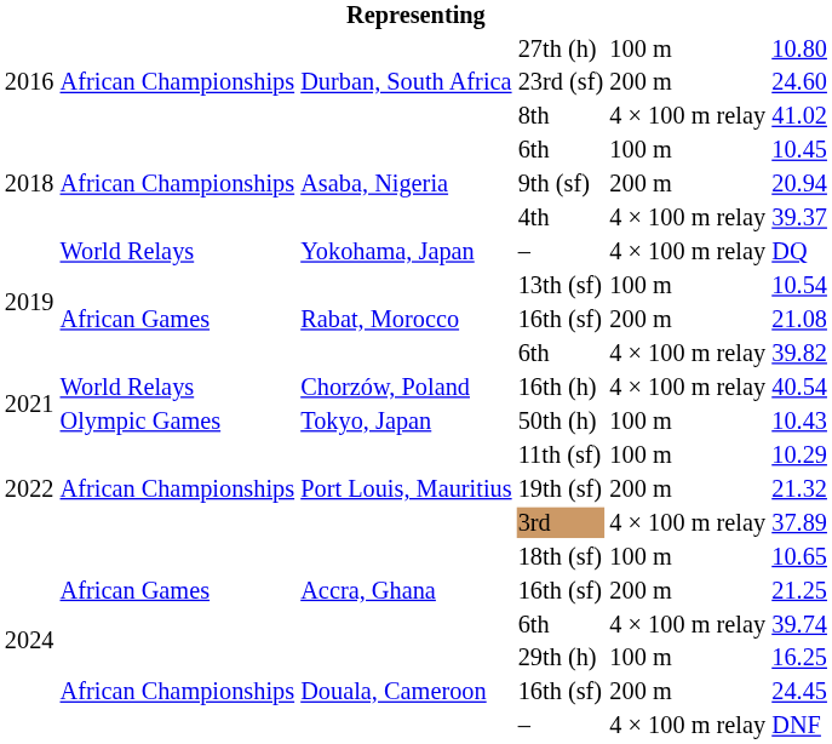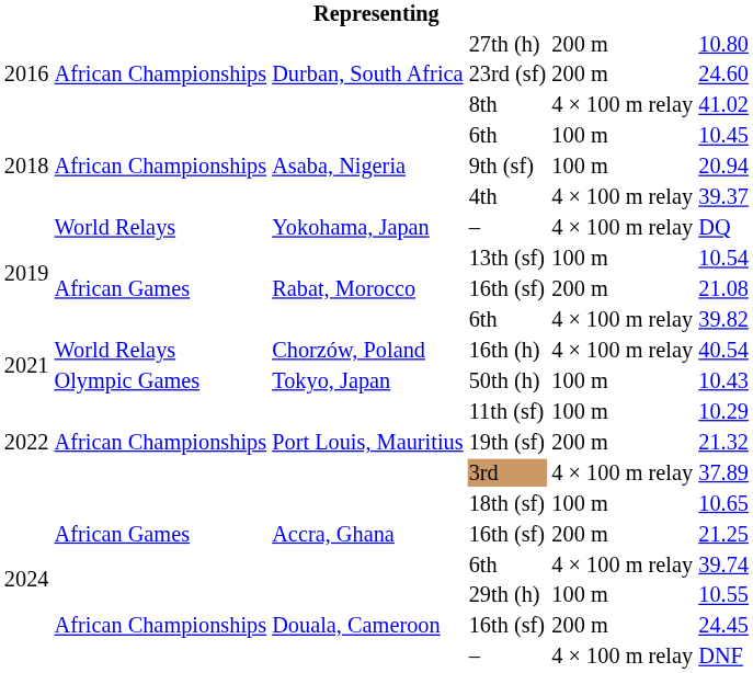 <table>
 <tr>
 <th colspan="6">Representing </th>
 </tr>
 <tr>
 <td rowspan=3>2016</td>
 <td rowspan=3><a href='#'>African Championships</a></td>
 <td rowspan=3><a href='#'>Durban, South Africa</a></td>
 <td>27th (h)</td>
-<td>100 m</td>
+<td>200 m</td>
 <td><a href='#'>10.80</a></td>
 </tr>
 <tr>
 <td>23rd (sf)</td>
 <td>200 m</td>
 <td><a href='#'>24.60</a></td>
 </tr>
 <tr>
 <td>8th</td>
 <td>4 × 100 m relay</td>
 <td><a href='#'>41.02</a></td>
 </tr>
 <tr>
 <td rowspan=3>2018</td>
 <td rowspan=3><a href='#'>African Championships</a></td>
 <td rowspan=3><a href='#'>Asaba, Nigeria</a></td>
 <td>6th</td>
 <td>100 m</td>
 <td><a href='#'>10.45</a></td>
 </tr>
 <tr>
 <td>9th (sf)</td>
-<td>200 m</td>
+<td>100 m</td>
 <td><a href='#'>20.94</a></td>
 </tr>
 <tr>
 <td>4th</td>
 <td>4 × 100 m relay</td>
 <td><a href='#'>39.37</a></td>
 </tr>
 <tr>
 <td rowspan=4>2019</td>
 <td><a href='#'>World Relays</a></td>
 <td><a href='#'>Yokohama, Japan</a></td>
 <td>–</td>
 <td>4 × 100 m relay</td>
 <td><a href='#'>DQ</a></td>
 </tr>
 <tr>
 <td rowspan=3><a href='#'>African Games</a></td>
 <td rowspan=3><a href='#'>Rabat, Morocco</a></td>
 <td>13th (sf)</td>
 <td>100 m</td>
 <td><a href='#'>10.54</a></td>
 </tr>
 <tr>
 <td>16th (sf)</td>
 <td>200 m</td>
 <td><a href='#'>21.08</a></td>
 </tr>
 <tr>
 <td>6th</td>
 <td>4 × 100 m relay</td>
 <td><a href='#'>39.82</a></td>
 </tr>
 <tr>
 <td rowspan=2>2021</td>
 <td><a href='#'>World Relays</a></td>
 <td><a href='#'>Chorzów, Poland</a></td>
 <td>16th (h)</td>
 <td>4 × 100 m relay</td>
 <td><a href='#'>40.54</a></td>
 </tr>
 <tr>
 <td><a href='#'>Olympic Games</a></td>
 <td><a href='#'>Tokyo, Japan</a></td>
 <td>50th (h)</td>
 <td>100 m</td>
 <td><a href='#'>10.43</a></td>
 </tr>
 <tr>
 <td rowspan=3>2022</td>
 <td rowspan=3><a href='#'>African Championships</a></td>
 <td rowspan=3><a href='#'>Port Louis, Mauritius</a></td>
 <td>11th (sf)</td>
 <td>100 m</td>
 <td><a href='#'>10.29</a></td>
 </tr>
 <tr>
 <td>19th (sf)</td>
 <td>200 m</td>
 <td><a href='#'>21.32</a></td>
 </tr>
 <tr>
 <td bgcolor=cc9966>3rd</td>
 <td>4 × 100 m relay</td>
 <td><a href='#'>37.89</a></td>
 </tr>
 <tr>
 <td rowspan=6>2024</td>
 <td rowspan=3><a href='#'>African Games</a></td>
 <td rowspan=3><a href='#'>Accra, Ghana</a></td>
 <td>18th (sf)</td>
 <td>100 m</td>
 <td><a href='#'>10.65</a></td>
 </tr>
 <tr>
 <td>16th (sf)</td>
 <td>200 m</td>
 <td><a href='#'>21.25</a></td>
 </tr>
 <tr>
 <td>6th</td>
 <td>4 × 100 m relay</td>
 <td><a href='#'>39.74</a></td>
 </tr>
 <tr>
 <td rowspan=3><a href='#'>African Championships</a></td>
 <td rowspan=3><a href='#'>Douala, Cameroon</a></td>
 <td>29th (h)</td>
 <td>100 m</td>
-<td><a href='#'>16.25</a></td>
+<td><a href='#'>10.55</a></td>
 </tr>
 <tr>
 <td>16th (sf)</td>
 <td>200 m</td>
 <td><a href='#'>24.45</a></td>
 </tr>
 <tr>
 <td>–</td>
 <td>4 × 100 m relay</td>
 <td><a href='#'>DNF</a></td>
 </tr>
 </table>
